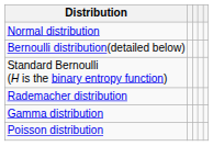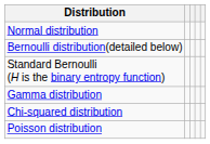 <table class="wikitable mw-collapsible">
 <tr>
 <th>Distribution</th>
 <th></th>
 <th></th>
 <th></th>
 <th></th>
 </tr>
 <tr>
 <td><a href='#'>Normal distribution</a></td>
 <td></td>
 <td></td>
 <td></td>
 <td></td>
 </tr>
 <tr>
 <td><a href='#'>Bernoulli distribution</a>(detailed below)</td>
 <td></td>
 <td></td>
 <td></td>
 <td></td>
 </tr>
 <tr>
 <td>Standard Bernoulli<br>(<em>H</em> is the <a href='#'>binary entropy function</a>)</td>
 <td></td>
 <td></td>
 <td></td>
 <td></td>
 </tr>
 <tr>
-<td><a href='#'>Rademacher distribution</a></td>
+<td><a href='#'>Gamma distribution</a></td>
 <td></td>
 <td></td>
 <td></td>
 <td></td>
 </tr>
 <tr>
-<td><a href='#'>Gamma distribution</a></td>
+<td><a href='#'>Chi-squared distribution</a></td>
 <td></td>
 <td></td>
 <td></td>
 <td></td>
 </tr>
 <tr>
 <td><a href='#'>Poisson distribution</a></td>
 <td></td>
 <td></td>
 <td></td>
 <td></td>
 </tr>
 </table>
